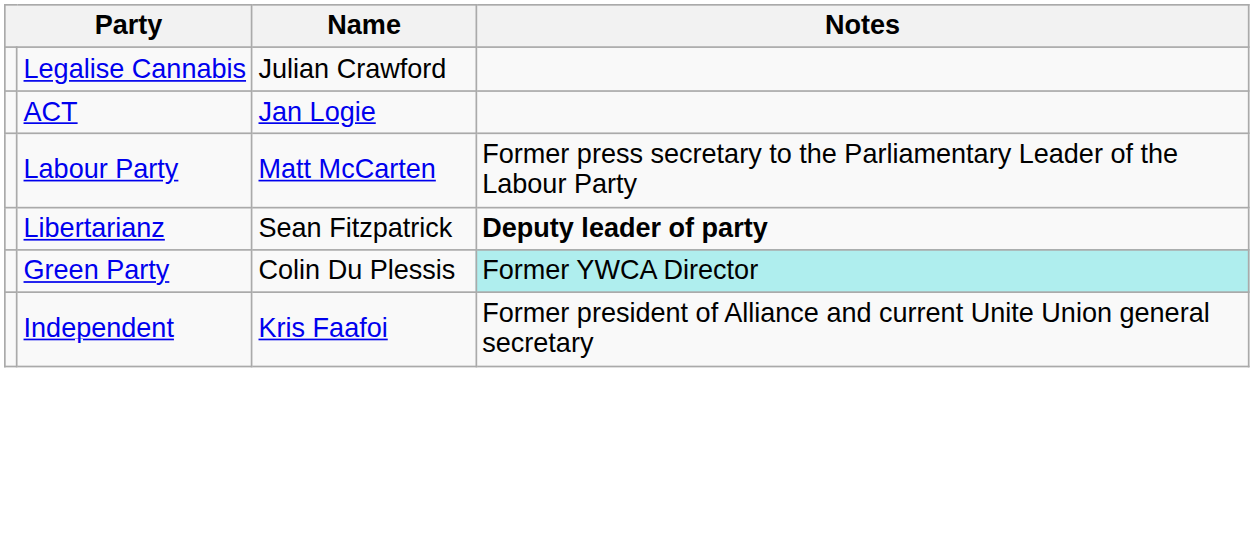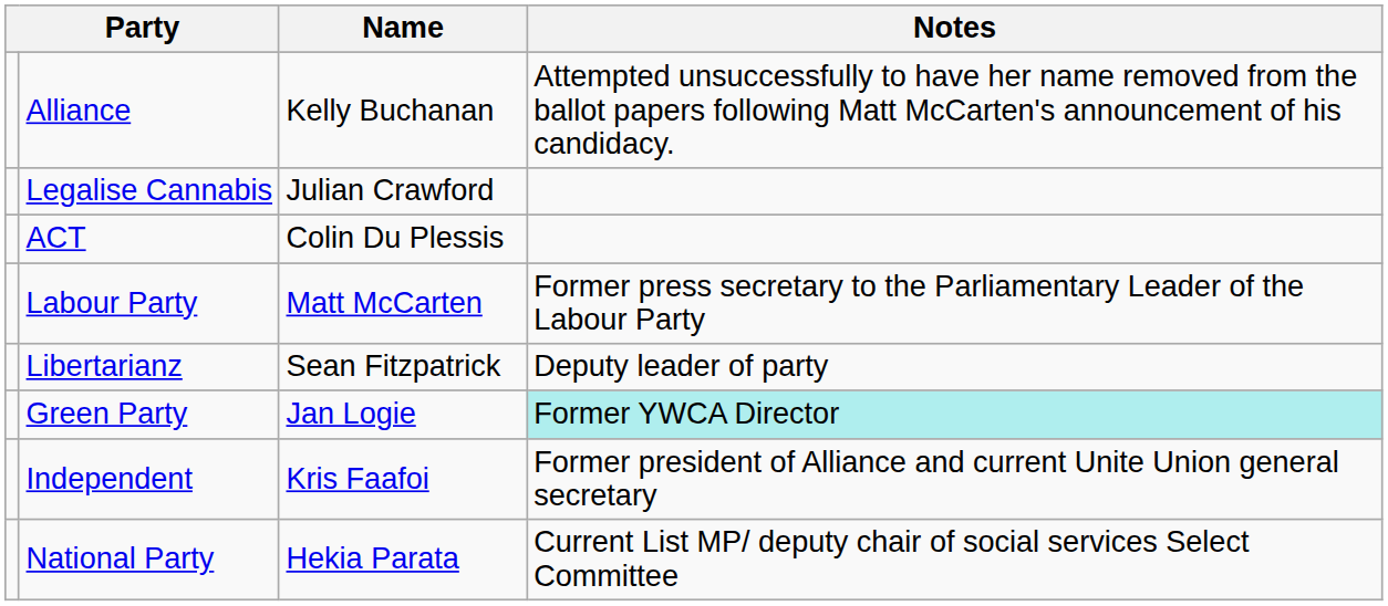 <table class=wikitable>
 <tr>
 <th colspan=2 width=125>Party</th>
 <th width=125>Name</th>
 <th width=450>Notes</th>
+</tr>
+<tr>
+<td></td>
+<td><a href='#'>Alliance</a></td>
+<td>Kelly Buchanan</td>
+<td>Attempted unsuccessfully to have her name removed from the ballot papers following Matt McCarten's announcement of his candidacy.</td>
 </tr>
 <tr>
 <td></td>
 <td><a href='#'>Legalise Cannabis</a></td>
 <td>Julian Crawford</td>
 <td></td>
 </tr>
 <tr>
 <td></td>
 <td><a href='#'>ACT</a></td>
-<td><a href='#'>Jan Logie</a></td>
+<td>Colin Du Plessis</td>
 <td></td>
 </tr>
 <tr>
 <td></td>
 <td><a href='#'>Labour Party</a></td>
 <td><a href='#'>Matt McCarten</a></td>
 <td>Former press secretary to the Parliamentary Leader of the Labour Party</td>
 </tr>
 <tr>
 <td></td>
 <td><a href='#'>Libertarianz</a></td>
 <td>Sean Fitzpatrick</td>
-<td><strong>Deputy leader of party</strong></td>
+<td>Deputy leader of party</td>
 </tr>
 <tr>
 <td></td>
 <td><a href='#'>Green Party</a></td>
-<td>Colin Du Plessis</td>
+<td><a href='#'>Jan Logie</a></td>
 <td style="background: paleturquoise;">Former YWCA Director</td>
 </tr>
 <tr>
 <td></td>
 <td><a href='#'>Independent</a></td>
 <td><a href='#'>Kris Faafoi</a></td>
 <td>Former president of Alliance and current Unite Union general secretary</td>
 </tr>
+<tr>
+<td></td>
+<td><a href='#'>National Party</a></td>
+<td><a href='#'>Hekia Parata</a></td>
+<td>Current List MP/ deputy chair of social services Select Committee</td>
+</tr>
 </table>
